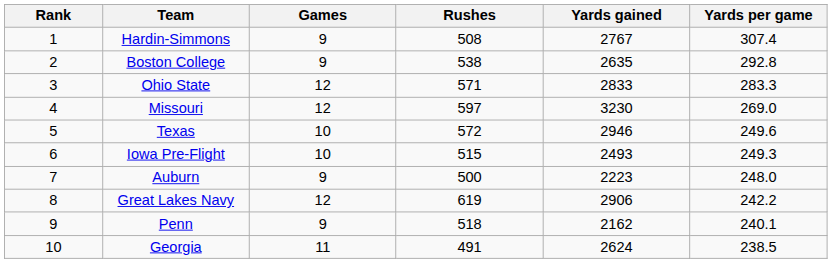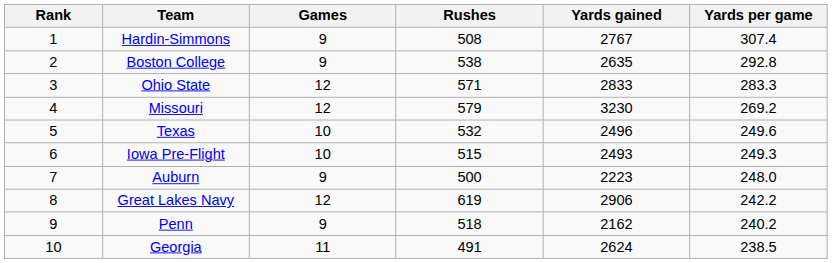 <table class="wikitable sortable">
 <tr>
 <th bgcolor="#DDDDFF" width="10%">Rank</th>
 <th bgcolor="#DDDDFF" width="15%">Team</th>
 <th bgcolor="#DDDDFF" width="15%">Games</th>
 <th bgcolor="#DDDDFF" width="15%">Rushes</th>
 <th bgcolor="#DDDDFF" width="15%">Yards gained</th>
 <th bgcolor="#DDDDFF" width="14%">Yards per game</th>
 </tr>
 <tr align="center">
 <td>1</td>
 <td><a href='#'>Hardin-Simmons</a></td>
 <td>9</td>
 <td>508</td>
 <td>2767</td>
 <td>307.4</td>
 </tr>
 <tr align="center">
 <td>2</td>
 <td><a href='#'>Boston College</a></td>
 <td>9</td>
 <td>538</td>
 <td>2635</td>
 <td>292.8</td>
 </tr>
 <tr align="center">
 <td>3</td>
 <td><a href='#'>Ohio State</a></td>
 <td>12</td>
 <td>571</td>
 <td>2833</td>
 <td>283.3</td>
 </tr>
 <tr align="center">
 <td>4</td>
 <td><a href='#'>Missouri</a></td>
 <td>12</td>
-<td>597</td>
+<td>579</td>
 <td>3230</td>
-<td>269.0</td>
+<td>269.2</td>
 </tr>
 <tr align="center">
 <td>5</td>
 <td><a href='#'>Texas</a></td>
 <td>10</td>
-<td>572</td>
-<td>2946</td>
+<td>532</td>
+<td>2496</td>
 <td>249.6</td>
 </tr>
 <tr align="center">
 <td>6</td>
 <td><a href='#'>Iowa Pre-Flight</a></td>
 <td>10</td>
 <td>515</td>
 <td>2493</td>
 <td>249.3</td>
 </tr>
 <tr align="center">
 <td>7</td>
 <td><a href='#'>Auburn</a></td>
 <td>9</td>
 <td>500</td>
 <td>2223</td>
 <td>248.0</td>
 </tr>
 <tr align="center">
 <td>8</td>
 <td><a href='#'>Great Lakes Navy</a></td>
 <td>12</td>
 <td>619</td>
 <td>2906</td>
 <td>242.2</td>
 </tr>
 <tr align="center">
 <td>9</td>
 <td><a href='#'>Penn</a></td>
 <td>9</td>
 <td>518</td>
 <td>2162</td>
-<td>240.1</td>
+<td>240.2</td>
 </tr>
 <tr align="center">
 <td>10</td>
 <td><a href='#'>Georgia</a></td>
 <td>11</td>
 <td>491</td>
 <td>2624</td>
 <td>238.5</td>
 </tr>
 </table>
